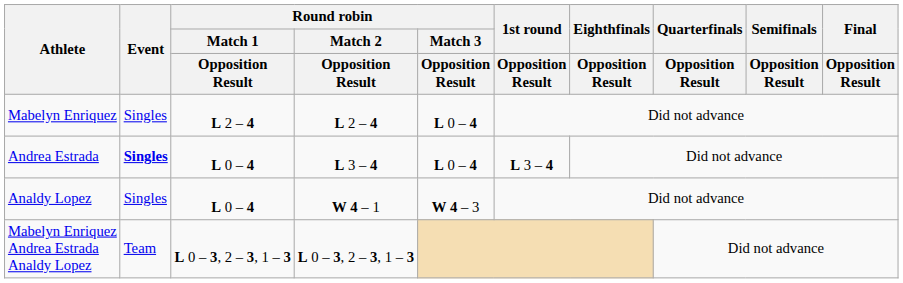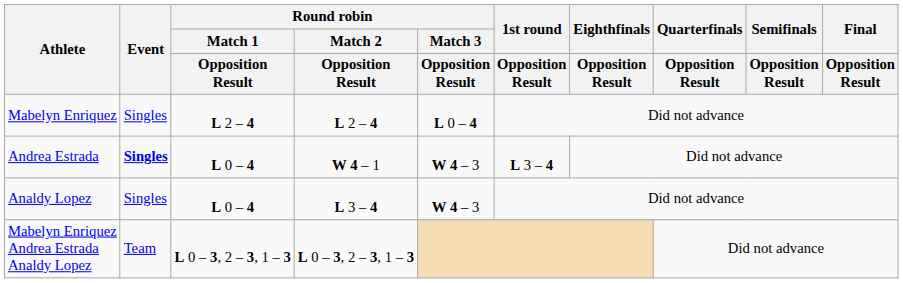 <table class="wikitable" border="1" style="font-size:90%">
 <tr>
 <th rowspan=3>Athlete</th>
 <th rowspan=3>Event</th>
 <th colspan=3>Round robin</th>
 <th rowspan=2>1st round</th>
 <th rowspan=2>Eighthfinals</th>
 <th rowspan=2>Quarterfinals</th>
 <th rowspan=2>Semifinals</th>
 <th rowspan=2>Final</th>
 </tr>
 <tr>
 <th>Match 1</th>
 <th>Match 2</th>
 <th>Match 3</th>
 </tr>
 <tr>
 <th>Opposition<br>Result</th>
 <th>Opposition<br>Result</th>
 <th>Opposition<br>Result</th>
 <th>Opposition<br>Result</th>
 <th>Opposition<br>Result</th>
 <th>Opposition<br>Result</th>
 <th>Opposition<br>Result</th>
 <th>Opposition<br>Result</th>
 </tr>
 <tr>
 <td><a href='#'>Mabelyn Enriquez</a></td>
 <td><a href='#'>Singles</a></td>
 <td align=center><br><strong>L</strong> 2 – <strong>4</strong></td>
 <td align=center><br><strong>L</strong> 2 – <strong>4</strong></td>
 <td align=center><br><strong>L</strong> 0 – <strong>4</strong></td>
 <td align="center" colspan="7">Did not advance</td>
 </tr>
 <tr>
 <td><a href='#'>Andrea Estrada</a></td>
 <td><strong><a href='#'>Singles</a></strong></td>
 <td align=center><br><strong>L</strong> 0 – <strong>4</strong></td>
-<td align=center><br><strong>L</strong> 3 – <strong>4</strong></td>
-<td align=center><br><strong>L</strong> 0 – <strong>4</strong></td>
+<td align=center><br><strong>W</strong> <strong>4</strong> – 1</td>
+<td align=center><br><strong>W</strong> <strong>4</strong> – 3</td>
 <td align=center><br><strong>L</strong> 3 – <strong>4</strong></td>
 <td align="center" colspan="7">Did not advance</td>
 </tr>
 <tr>
 <td><a href='#'>Analdy Lopez</a></td>
 <td><a href='#'>Singles</a></td>
 <td align=center><br><strong>L</strong> 0 – <strong>4</strong></td>
-<td align=center><br><strong>W</strong> <strong>4</strong> – 1</td>
+<td align=center><br><strong>L</strong> 3 – <strong>4</strong></td>
 <td align=center><br><strong>W</strong> <strong>4</strong> – 3</td>
 <td align="center" colspan="7">Did not advance</td>
 </tr>
 <tr>
 <td><a href='#'>Mabelyn Enriquez</a><br><a href='#'>Andrea Estrada</a><br><a href='#'>Analdy Lopez</a></td>
 <td><a href='#'>Team</a></td>
 <td align=center><br><strong>L</strong> 0 – <strong>3</strong>, 2 – <strong>3</strong>, 1 – <strong>3</strong></td>
 <td align=center><br><strong>L</strong> 0 – <strong>3</strong>, 2 – <strong>3</strong>, 1 – <strong>3</strong></td>
 <td align=center bgcolor=wheat colspan=3></td>
 <td align="center" colspan="7">Did not advance</td>
 </tr>
 </table>
